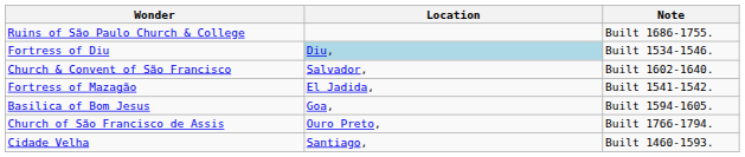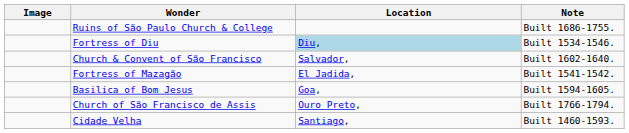 <table class="wikitable sortable" width="850px">
 <tr>
+<th width="75px" class="unsortable"><strong>Image</strong></th>
 <th width="270px"><strong>Wonder</strong></th>
 <th width="270px"><strong>Location</strong></th>
 <th width="120px"><strong>Note</strong></th>
 </tr>
 <tr>
+<td></td>
 <td><a href='#'>Ruins of São Paulo Church & College</a></td>
 <td></td>
 <td>Built 1686-1755.</td>
 </tr>
 <tr>
+<td></td>
 <td><a href='#'>Fortress of Diu</a></td>
 <td style="background: lightblue;"><a href='#'>Diu</a>, </td>
 <td>Built 1534-1546.</td>
 </tr>
 <tr>
+<td></td>
 <td><a href='#'>Church & Convent of São Francisco</a></td>
 <td><a href='#'>Salvador</a>, </td>
 <td>Built 1602-1640.</td>
 </tr>
 <tr>
+<td></td>
 <td><a href='#'>Fortress of Mazagão</a></td>
 <td><a href='#'>El Jadida</a>, </td>
 <td>Built 1541-1542.</td>
 </tr>
 <tr>
+<td></td>
 <td><a href='#'>Basilica of Bom Jesus</a></td>
 <td><a href='#'>Goa</a>, </td>
 <td>Built 1594-1605.</td>
 </tr>
 <tr>
+<td></td>
 <td><a href='#'>Church of São Francisco de Assis</a></td>
 <td><a href='#'>Ouro Preto</a>, </td>
 <td>Built 1766-1794.</td>
 </tr>
 <tr>
+<td></td>
 <td><a href='#'>Cidade Velha</a></td>
 <td><a href='#'>Santiago</a>, </td>
 <td>Built 1460-1593.</td>
 </tr>
 </table>
